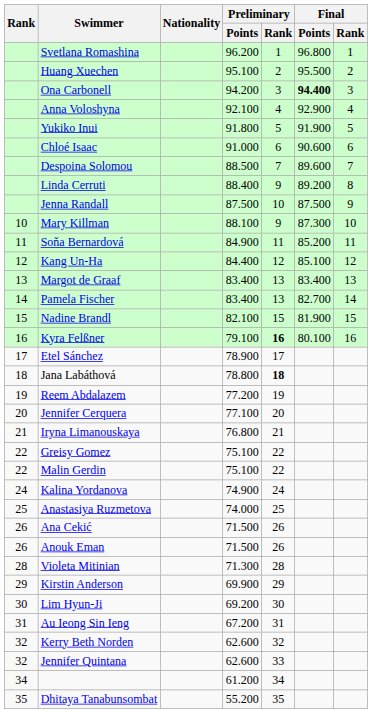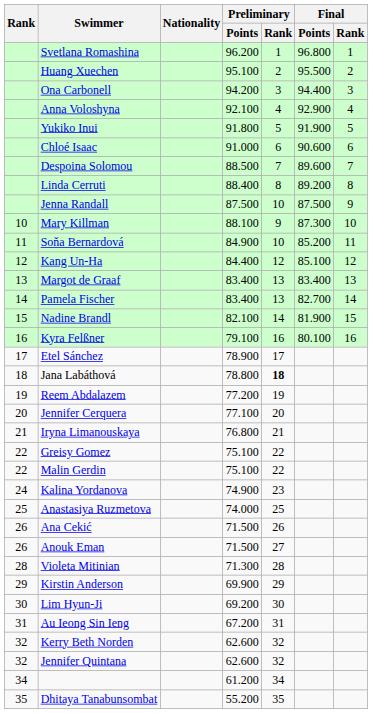 <table class="wikitable sortable" style="text-align:center">
 <tr>
 <th rowspan="2">Rank</th>
 <th rowspan="2">Swimmer</th>
 <th rowspan="2">Nationality</th>
 <th colspan="2">Preliminary</th>
 <th colspan="2">Final</th>
 </tr>
 <tr>
 <th>Points</th>
 <th>Rank</th>
 <th>Points</th>
 <th>Rank</th>
 </tr>
 <tr bgcolor=ccffcc>
 <td></td>
 <td align=left><a href='#'>Svetlana Romashina</a></td>
 <td align=left></td>
 <td>96.200</td>
 <td>1</td>
 <td>96.800</td>
 <td>1</td>
 </tr>
 <tr bgcolor=ccffcc>
 <td></td>
 <td align=left><a href='#'>Huang Xuechen</a></td>
 <td align=left></td>
 <td>95.100</td>
 <td>2</td>
 <td>95.500</td>
 <td>2</td>
 </tr>
 <tr bgcolor=ccffcc>
 <td></td>
 <td align=left><a href='#'>Ona Carbonell</a></td>
 <td align=left></td>
 <td>94.200</td>
 <td>3</td>
-<td><strong>94.400</strong></td>
+<td>94.400</td>
 <td>3</td>
 </tr>
 <tr bgcolor=ccffcc>
 <td></td>
 <td align=left><a href='#'>Anna Voloshyna</a></td>
 <td align=left></td>
 <td>92.100</td>
 <td>4</td>
 <td>92.900</td>
 <td>4</td>
 </tr>
 <tr bgcolor=ccffcc>
 <td></td>
 <td align=left><a href='#'>Yukiko Inui</a></td>
 <td align=left></td>
 <td>91.800</td>
 <td>5</td>
 <td>91.900</td>
 <td>5</td>
 </tr>
 <tr bgcolor=ccffcc>
 <td></td>
 <td align=left><a href='#'>Chloé Isaac</a></td>
 <td align=left></td>
 <td>91.000</td>
 <td>6</td>
 <td>90.600</td>
 <td>6</td>
 </tr>
 <tr bgcolor=ccffcc>
 <td></td>
 <td align=left><a href='#'>Despoina Solomou</a></td>
 <td align=left></td>
 <td>88.500</td>
 <td>7</td>
 <td>89.600</td>
 <td>7</td>
 </tr>
 <tr bgcolor=ccffcc>
 <td></td>
 <td align=left><a href='#'>Linda Cerruti</a></td>
 <td align=left></td>
 <td>88.400</td>
-<td>9</td>
+<td>8</td>
 <td>89.200</td>
 <td>8</td>
 </tr>
 <tr bgcolor=ccffcc>
 <td></td>
 <td align=left><a href='#'>Jenna Randall</a></td>
 <td align=left></td>
 <td>87.500</td>
 <td>10</td>
 <td>87.500</td>
 <td>9</td>
 </tr>
 <tr bgcolor=ccffcc>
 <td>10</td>
 <td align=left><a href='#'>Mary Killman</a></td>
 <td align=left></td>
 <td>88.100</td>
 <td>9</td>
 <td>87.300</td>
 <td>10</td>
 </tr>
 <tr bgcolor=ccffcc>
 <td>11</td>
 <td align=left><a href='#'>Soňa Bernardová</a></td>
 <td align=left></td>
 <td>84.900</td>
-<td>11</td>
+<td>10</td>
 <td>85.200</td>
 <td>11</td>
 </tr>
 <tr bgcolor=ccffcc>
 <td>12</td>
 <td align=left><a href='#'>Kang Un-Ha</a></td>
 <td align=left></td>
 <td>84.400</td>
 <td>12</td>
 <td>85.100</td>
 <td>12</td>
 </tr>
 <tr bgcolor=ccffcc>
 <td>13</td>
 <td align=left><a href='#'>Margot de Graaf</a></td>
 <td align=left></td>
 <td>83.400</td>
 <td>13</td>
 <td>83.400</td>
 <td>13</td>
 </tr>
 <tr bgcolor=ccffcc>
 <td>14</td>
 <td align=left><a href='#'>Pamela Fischer</a></td>
 <td align=left></td>
 <td>83.400</td>
 <td>13</td>
 <td>82.700</td>
 <td>14</td>
 </tr>
 <tr bgcolor=ccffcc>
 <td>15</td>
 <td align=left><a href='#'>Nadine Brandl</a></td>
 <td align=left></td>
 <td>82.100</td>
-<td>15</td>
+<td>14</td>
 <td>81.900</td>
 <td>15</td>
 </tr>
 <tr bgcolor=ccffcc>
 <td>16</td>
 <td align=left><a href='#'>Kyra Felßner</a></td>
 <td align=left></td>
 <td>79.100</td>
-<td><strong>16</strong></td>
+<td>16</td>
 <td>80.100</td>
 <td>16</td>
 </tr>
 <tr>
 <td>17</td>
 <td align=left><a href='#'>Etel Sánchez</a></td>
 <td align=left></td>
 <td>78.900</td>
 <td>17</td>
 <td></td>
 <td></td>
 </tr>
 <tr>
 <td>18</td>
 <td align=left>Jana Labáthová</td>
 <td align=left></td>
 <td>78.800</td>
 <td><strong>18</strong></td>
 <td></td>
 <td></td>
 </tr>
 <tr>
 <td>19</td>
 <td align=left><a href='#'>Reem Abdalazem</a></td>
 <td align=left></td>
 <td>77.200</td>
 <td>19</td>
 <td></td>
 <td></td>
 </tr>
 <tr>
 <td>20</td>
 <td align=left><a href='#'>Jennifer Cerquera</a></td>
 <td align=left></td>
 <td>77.100</td>
 <td>20</td>
 <td></td>
 <td></td>
 </tr>
 <tr>
 <td>21</td>
 <td align=left><a href='#'>Iryna Limanouskaya</a></td>
 <td align=left></td>
 <td>76.800</td>
 <td>21</td>
 <td></td>
 <td></td>
 </tr>
 <tr>
 <td>22</td>
 <td align=left><a href='#'>Greisy Gomez</a></td>
 <td align=left></td>
 <td>75.100</td>
 <td>22</td>
 <td></td>
 <td></td>
 </tr>
 <tr>
 <td>22</td>
 <td align=left><a href='#'>Malin Gerdin</a></td>
 <td align=left></td>
 <td>75.100</td>
 <td>22</td>
 <td></td>
 <td></td>
 </tr>
 <tr>
 <td>24</td>
 <td align=left><a href='#'>Kalina Yordanova</a></td>
 <td align=left></td>
 <td>74.900</td>
-<td>24</td>
+<td>23</td>
 <td></td>
 <td></td>
 </tr>
 <tr>
 <td>25</td>
 <td align=left><a href='#'>Anastasiya Ruzmetova</a></td>
 <td align=left></td>
 <td>74.000</td>
 <td>25</td>
 <td></td>
 <td></td>
 </tr>
 <tr>
 <td>26</td>
 <td align=left><a href='#'>Ana Cekić</a></td>
 <td align=left></td>
 <td>71.500</td>
 <td>26</td>
 <td></td>
 <td></td>
 </tr>
 <tr>
 <td>26</td>
 <td align=left><a href='#'>Anouk Eman</a></td>
 <td align=left></td>
 <td>71.500</td>
-<td>26</td>
+<td>27</td>
 <td></td>
 <td></td>
 </tr>
 <tr>
 <td>28</td>
 <td align=left><a href='#'>Violeta Mitinian</a></td>
 <td align=left></td>
 <td>71.300</td>
 <td>28</td>
 <td></td>
 <td></td>
 </tr>
 <tr>
 <td>29</td>
 <td align=left><a href='#'>Kirstin Anderson</a></td>
 <td align=left></td>
 <td>69.900</td>
 <td>29</td>
 <td></td>
 <td></td>
 </tr>
 <tr>
 <td>30</td>
 <td align=left><a href='#'>Lim Hyun-Ji</a></td>
 <td align=left></td>
 <td>69.200</td>
 <td>30</td>
 <td></td>
 <td></td>
 </tr>
 <tr>
 <td>31</td>
 <td align=left><a href='#'>Au Ieong Sin Ieng</a></td>
 <td align=left></td>
 <td>67.200</td>
 <td>31</td>
 <td></td>
 <td></td>
 </tr>
 <tr>
 <td>32</td>
 <td align=left><a href='#'>Kerry Beth Norden</a></td>
 <td align=left></td>
 <td>62.600</td>
 <td>32</td>
 <td></td>
 <td></td>
 </tr>
 <tr>
 <td>32</td>
 <td align=left><a href='#'>Jennifer Quintana</a></td>
 <td align=left></td>
 <td>62.600</td>
-<td>33</td>
+<td>32</td>
 <td></td>
 <td></td>
 </tr>
 <tr>
 <td>34</td>
 <td align=left></td>
 <td align=left></td>
 <td>61.200</td>
 <td>34</td>
 <td></td>
 <td></td>
 </tr>
 <tr>
 <td>35</td>
 <td align=left><a href='#'>Dhitaya Tanabunsombat</a></td>
 <td align=left></td>
 <td>55.200</td>
 <td>35</td>
 <td></td>
 <td></td>
 </tr>
 </table>
